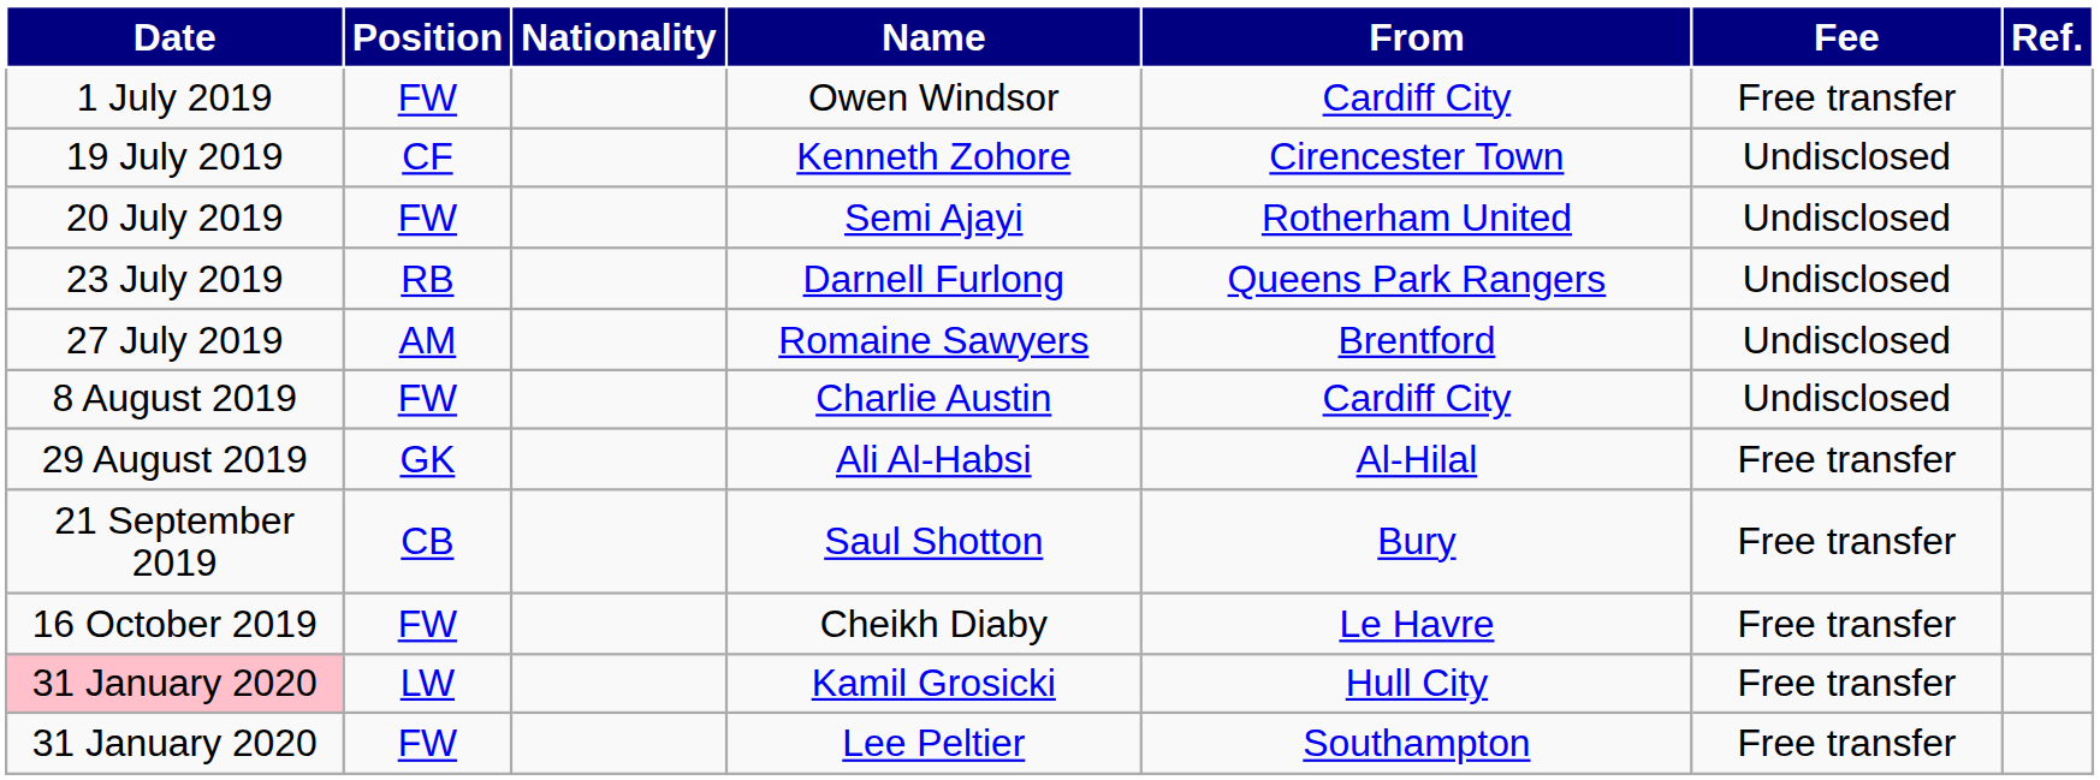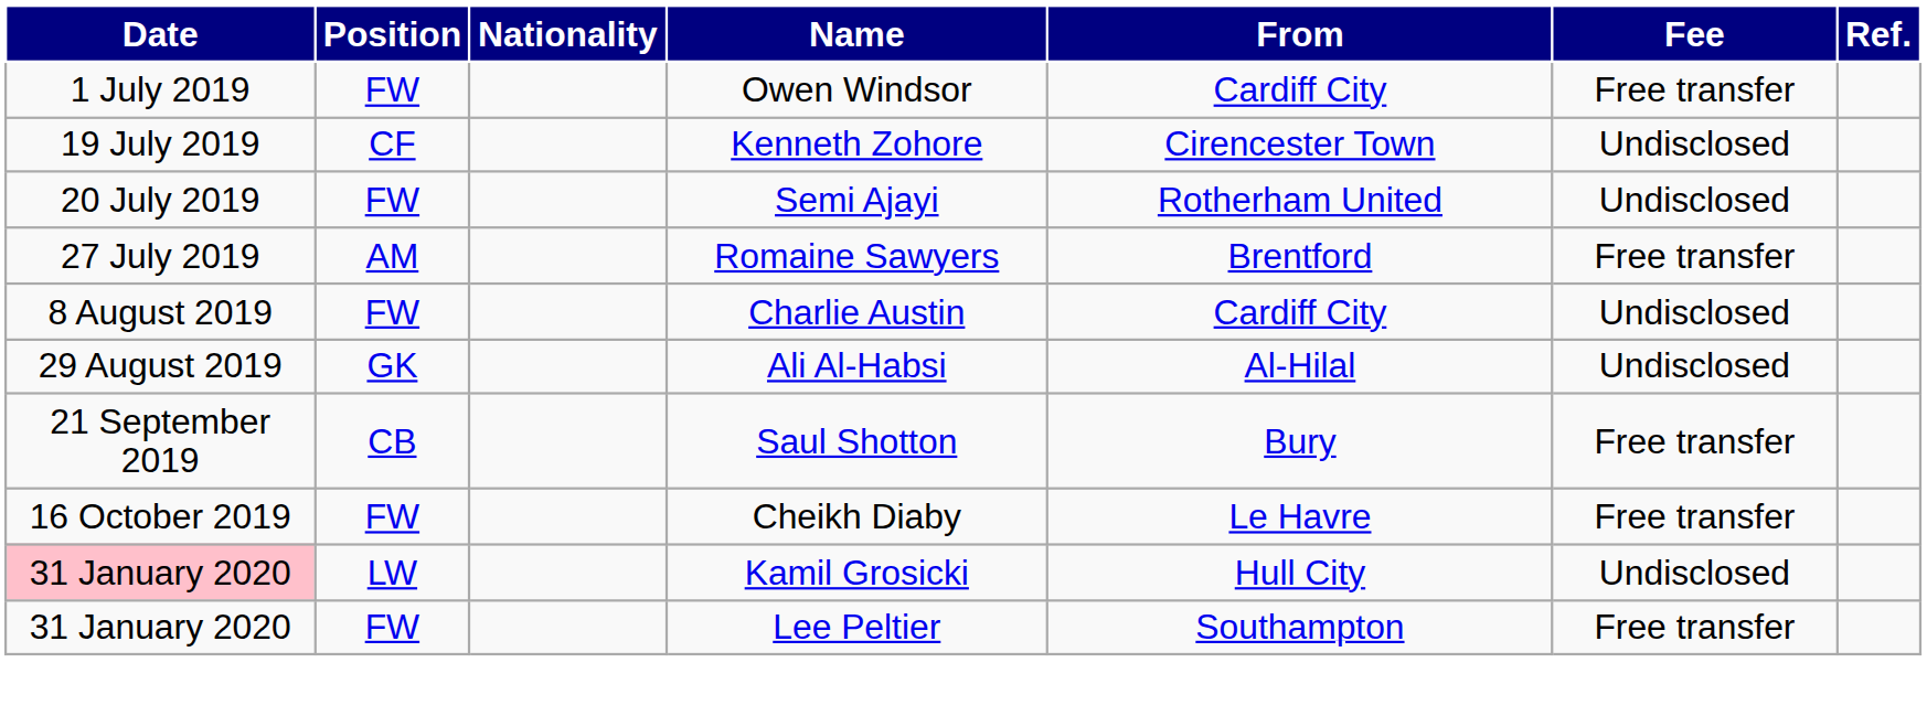 <table class="wikitable"  style="text-align:center; font-size:90%; ">
 <tr>
 <th style="background:#000080;color:#ffffff;border:1px solid #ffffff; width:120px;">Date</th>
 <th style="background:#000080;color:#ffffff;border:1px solid #ffffff; width:50px;">Position</th>
 <th style="background:#000080;color:#ffffff;border:1px solid #ffffff; width:50px;">Nationality</th>
 <th style="background:#000080;color:#ffffff;border:1px solid #ffffff; width:150px;">Name</th>
 <th style="background:#000080;color:#ffffff;border:1px solid #ffffff; width:200px;">From</th>
 <th style="background:#000080;color:#ffffff;border:1px solid #ffffff; width:110px;">Fee</th>
 <th style="background:#000080;color:#ffffff;border:1px solid #ffffff; width:25px;">Ref.</th>
 </tr>
 <tr>
 <td>1 July 2019</td>
 <td><a href='#'>FW</a></td>
 <td></td>
 <td>Owen Windsor</td>
 <td> <a href='#'>Cardiff City</a></td>
 <td>Free transfer</td>
 <td></td>
 </tr>
 <tr>
 <td>19 July 2019</td>
 <td><a href='#'>CF</a></td>
 <td></td>
 <td><a href='#'>Kenneth Zohore</a></td>
 <td> <a href='#'>Cirencester Town</a></td>
 <td>Undisclosed</td>
 <td></td>
 </tr>
 <tr>
 <td>20 July 2019</td>
 <td><a href='#'>FW</a></td>
 <td></td>
 <td><a href='#'>Semi Ajayi</a></td>
 <td> <a href='#'>Rotherham United</a></td>
 <td>Undisclosed</td>
 <td></td>
 </tr>
 <tr>
-<td>23 July 2019</td>
-<td><a href='#'>RB</a></td>
-<td></td>
-<td><a href='#'>Darnell Furlong</a></td>
-<td> <a href='#'>Queens Park Rangers</a></td>
-<td>Undisclosed</td>
-<td></td>
-</tr>
-<tr>
 <td>27 July 2019</td>
 <td><a href='#'>AM</a></td>
 <td></td>
 <td><a href='#'>Romaine Sawyers</a></td>
 <td> <a href='#'>Brentford</a></td>
-<td>Undisclosed</td>
+<td>Free transfer</td>
 <td></td>
 </tr>
 <tr>
 <td>8 August 2019</td>
 <td><a href='#'>FW</a></td>
 <td></td>
 <td><a href='#'>Charlie Austin</a></td>
 <td> <a href='#'>Cardiff City</a></td>
 <td>Undisclosed</td>
 <td></td>
 </tr>
 <tr>
 <td>29 August 2019</td>
 <td><a href='#'>GK</a></td>
 <td></td>
 <td><a href='#'>Ali Al-Habsi</a></td>
 <td> <a href='#'>Al-Hilal</a></td>
-<td>Free transfer</td>
+<td>Undisclosed</td>
 <td></td>
 </tr>
 <tr>
 <td>21 September 2019</td>
 <td><a href='#'>CB</a></td>
 <td></td>
 <td><a href='#'>Saul Shotton</a></td>
 <td> <a href='#'>Bury</a></td>
 <td>Free transfer</td>
 <td></td>
 </tr>
 <tr>
 <td>16 October 2019</td>
 <td><a href='#'>FW</a></td>
 <td></td>
 <td>Cheikh Diaby</td>
 <td> <a href='#'>Le Havre</a></td>
 <td>Free transfer</td>
 <td></td>
 </tr>
 <tr>
 <td style="background: pink;">31 January 2020</td>
 <td><a href='#'>LW</a></td>
 <td></td>
 <td><a href='#'>Kamil Grosicki</a></td>
 <td> <a href='#'>Hull City</a></td>
-<td>Free transfer</td>
+<td>Undisclosed</td>
 <td></td>
 </tr>
 <tr>
 <td>31 January 2020</td>
 <td><a href='#'>FW</a></td>
 <td></td>
 <td><a href='#'>Lee Peltier</a></td>
 <td> <a href='#'>Southampton</a></td>
 <td>Free transfer</td>
 <td></td>
 </tr>
 </table>
